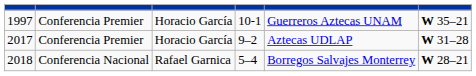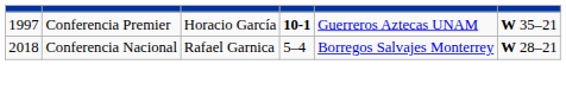 <table class="wikitable">
 <tr>
 <th style=background:#0032A0></th>
 <th style=background:#0032A0></th>
 <th style=background:#0032A0></th>
 <th style=background:#0032A0></th>
 <th style=background:#0032A0></th>
 <th style=background:#0032A0></th>
 </tr>
 <tr>
 <td>1997</td>
 <td>Conferencia Premier</td>
 <td>Horacio García</td>
-<td>10-1</td>
+<td><strong>10-1</strong></td>
 <td><a href='#'>Guerreros Aztecas UNAM</a></td>
 <td><strong>W</strong> 35–21</td>
-</tr>
-<tr>
-<td>2017</td>
-<td>Conferencia Premier</td>
-<td>Horacio García</td>
-<td>9–2</td>
-<td><a href='#'>Aztecas UDLAP</a></td>
-<td><strong>W</strong> 31–28</td>
 </tr>
 <tr>
 <td>2018</td>
 <td>Conferencia Nacional</td>
 <td>Rafael Garnica</td>
 <td>5–4</td>
 <td><a href='#'>Borregos Salvajes Monterrey</a></td>
 <td><strong>W</strong> 28–21</td>
 </tr>
 </table>
